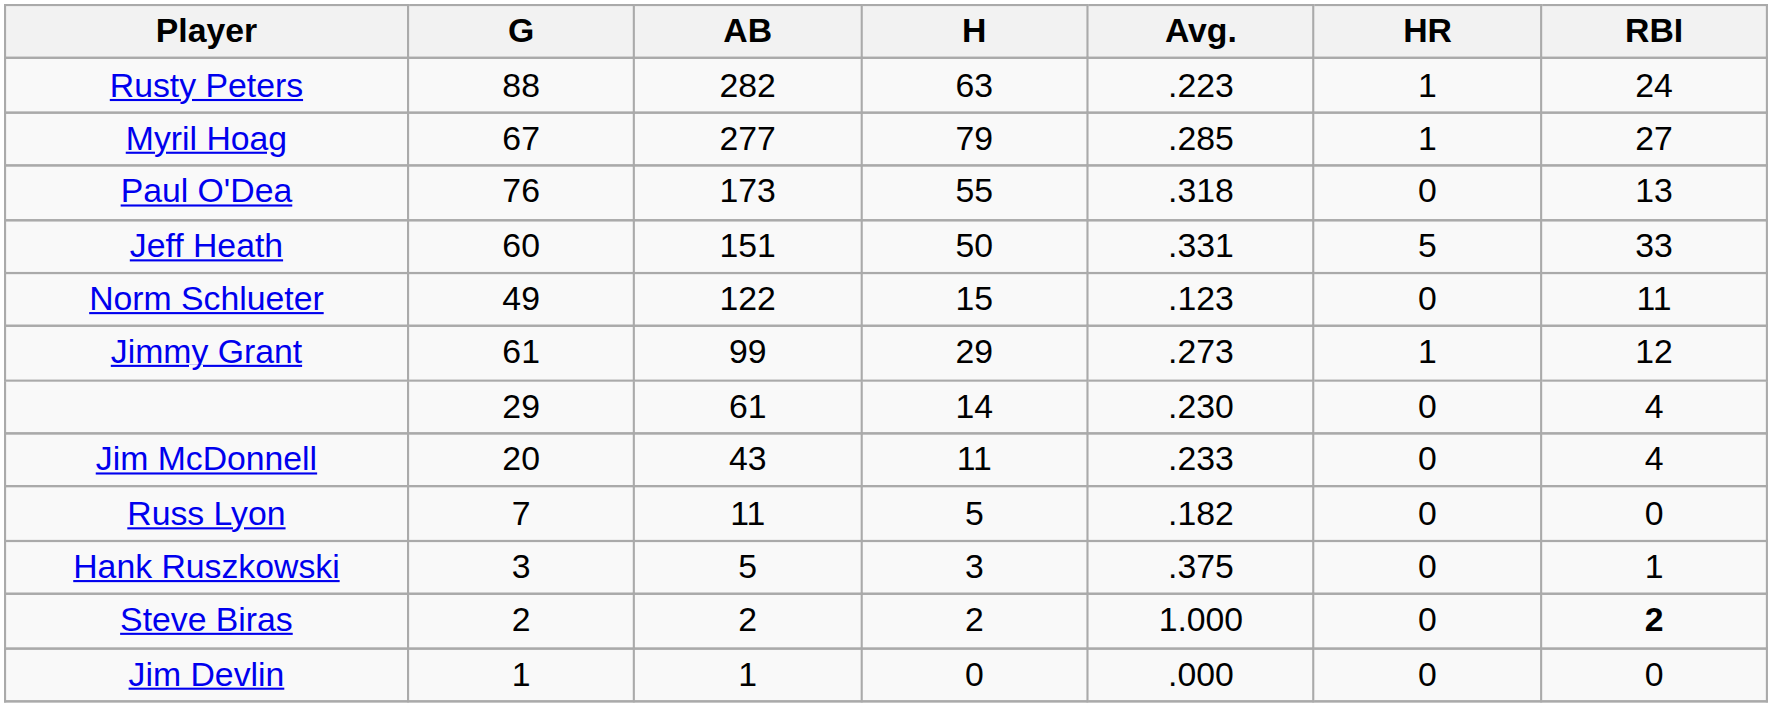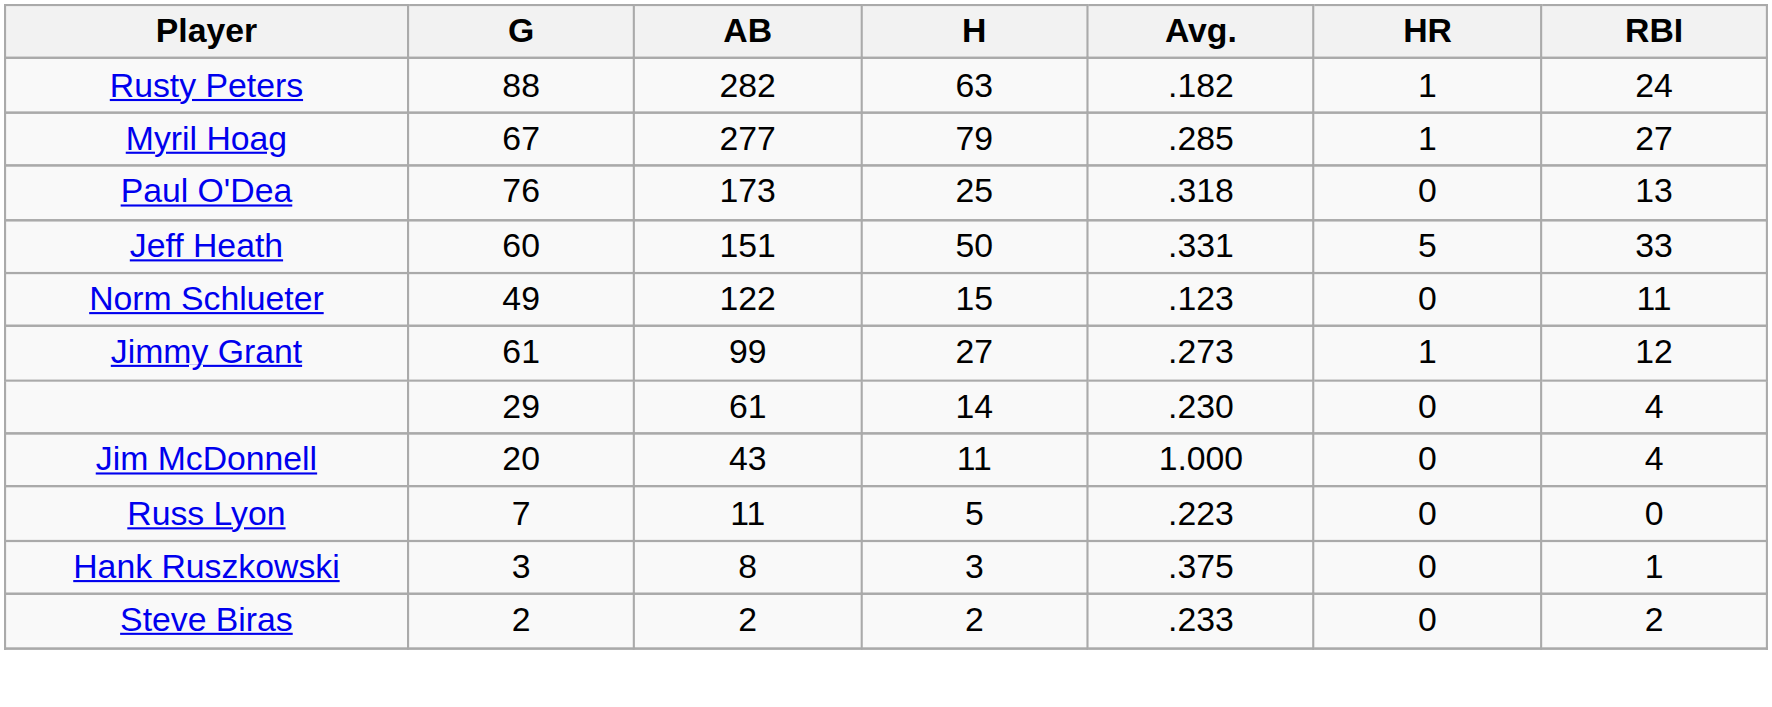 <table class="wikitable sortable">
 <tr>
 <th bgcolor="#DDDDFF" width="16%">Player</th>
 <th bgcolor="#DDDDFF" width="9%">G</th>
 <th bgcolor="#DDDDFF" width="9%">AB</th>
 <th bgcolor="#DDDDFF" width="9%">H</th>
 <th bgcolor="#DDDDFF" width="9%">Avg.</th>
 <th bgcolor="#DDDDFF" width="9%">HR</th>
 <th bgcolor="#DDDDFF" width="9%">RBI</th>
 </tr>
 <tr>
 </tr>
 <tr align="center">
 <td><a href='#'>Rusty Peters</a></td>
 <td>88</td>
 <td>282</td>
 <td>63</td>
-<td>.223</td>
+<td>.182</td>
 <td>1</td>
 <td>24</td>
 </tr>
 <tr>
 </tr>
 <tr align="center">
 <td><a href='#'>Myril Hoag</a></td>
 <td>67</td>
 <td>277</td>
 <td>79</td>
 <td>.285</td>
 <td>1</td>
 <td>27</td>
 </tr>
 <tr>
 </tr>
 <tr align="center">
 <td><a href='#'>Paul O'Dea</a></td>
 <td>76</td>
 <td>173</td>
-<td>55</td>
+<td>25</td>
 <td>.318</td>
 <td>0</td>
 <td>13</td>
 </tr>
 <tr>
 </tr>
 <tr align="center">
 <td><a href='#'>Jeff Heath</a></td>
 <td>60</td>
 <td>151</td>
 <td>50</td>
 <td>.331</td>
 <td>5</td>
 <td>33</td>
 </tr>
 <tr>
 </tr>
 <tr align="center">
 <td><a href='#'>Norm Schlueter</a></td>
 <td>49</td>
 <td>122</td>
 <td>15</td>
 <td>.123</td>
 <td>0</td>
 <td>11</td>
 </tr>
 <tr>
 </tr>
 <tr align="center">
 <td><a href='#'>Jimmy Grant</a></td>
 <td>61</td>
 <td>99</td>
-<td>29</td>
+<td>27</td>
 <td>.273</td>
 <td>1</td>
 <td>12</td>
 </tr>
 <tr align="center">
 <td></td>
 <td>29</td>
 <td>61</td>
 <td>14</td>
 <td>.230</td>
 <td>0</td>
 <td>4</td>
 </tr>
 <tr>
 </tr>
 <tr align="center">
 <td><a href='#'>Jim McDonnell</a></td>
 <td>20</td>
 <td>43</td>
 <td>11</td>
-<td>.233</td>
+<td>1.000</td>
 <td>0</td>
 <td>4</td>
 </tr>
 <tr>
 </tr>
 <tr align="center">
 <td><a href='#'>Russ Lyon</a></td>
 <td>7</td>
 <td>11</td>
 <td>5</td>
-<td>.182</td>
+<td>.223</td>
 <td>0</td>
 <td>0</td>
 </tr>
 <tr>
 </tr>
 <tr align="center">
 <td><a href='#'>Hank Ruszkowski</a></td>
 <td>3</td>
-<td>5</td>
+<td>8</td>
 <td>3</td>
 <td>.375</td>
 <td>0</td>
 <td>1</td>
 </tr>
 <tr>
 </tr>
 <tr align="center">
 <td><a href='#'>Steve Biras</a></td>
 <td>2</td>
 <td>2</td>
 <td>2</td>
-<td>1.000</td>
+<td>.233</td>
 <td>0</td>
-<td><strong>2</strong></td>
+<td>2</td>
 </tr>
 <tr>
 </tr>
 <tr align="center">
-<td><a href='#'>Jim Devlin</a></td>
-<td>1</td>
-<td>1</td>
-<td>0</td>
-<td>.000</td>
-<td>0</td>
-<td>0</td>
-</tr>
-<tr align="center">
 </tr>
 </table>
